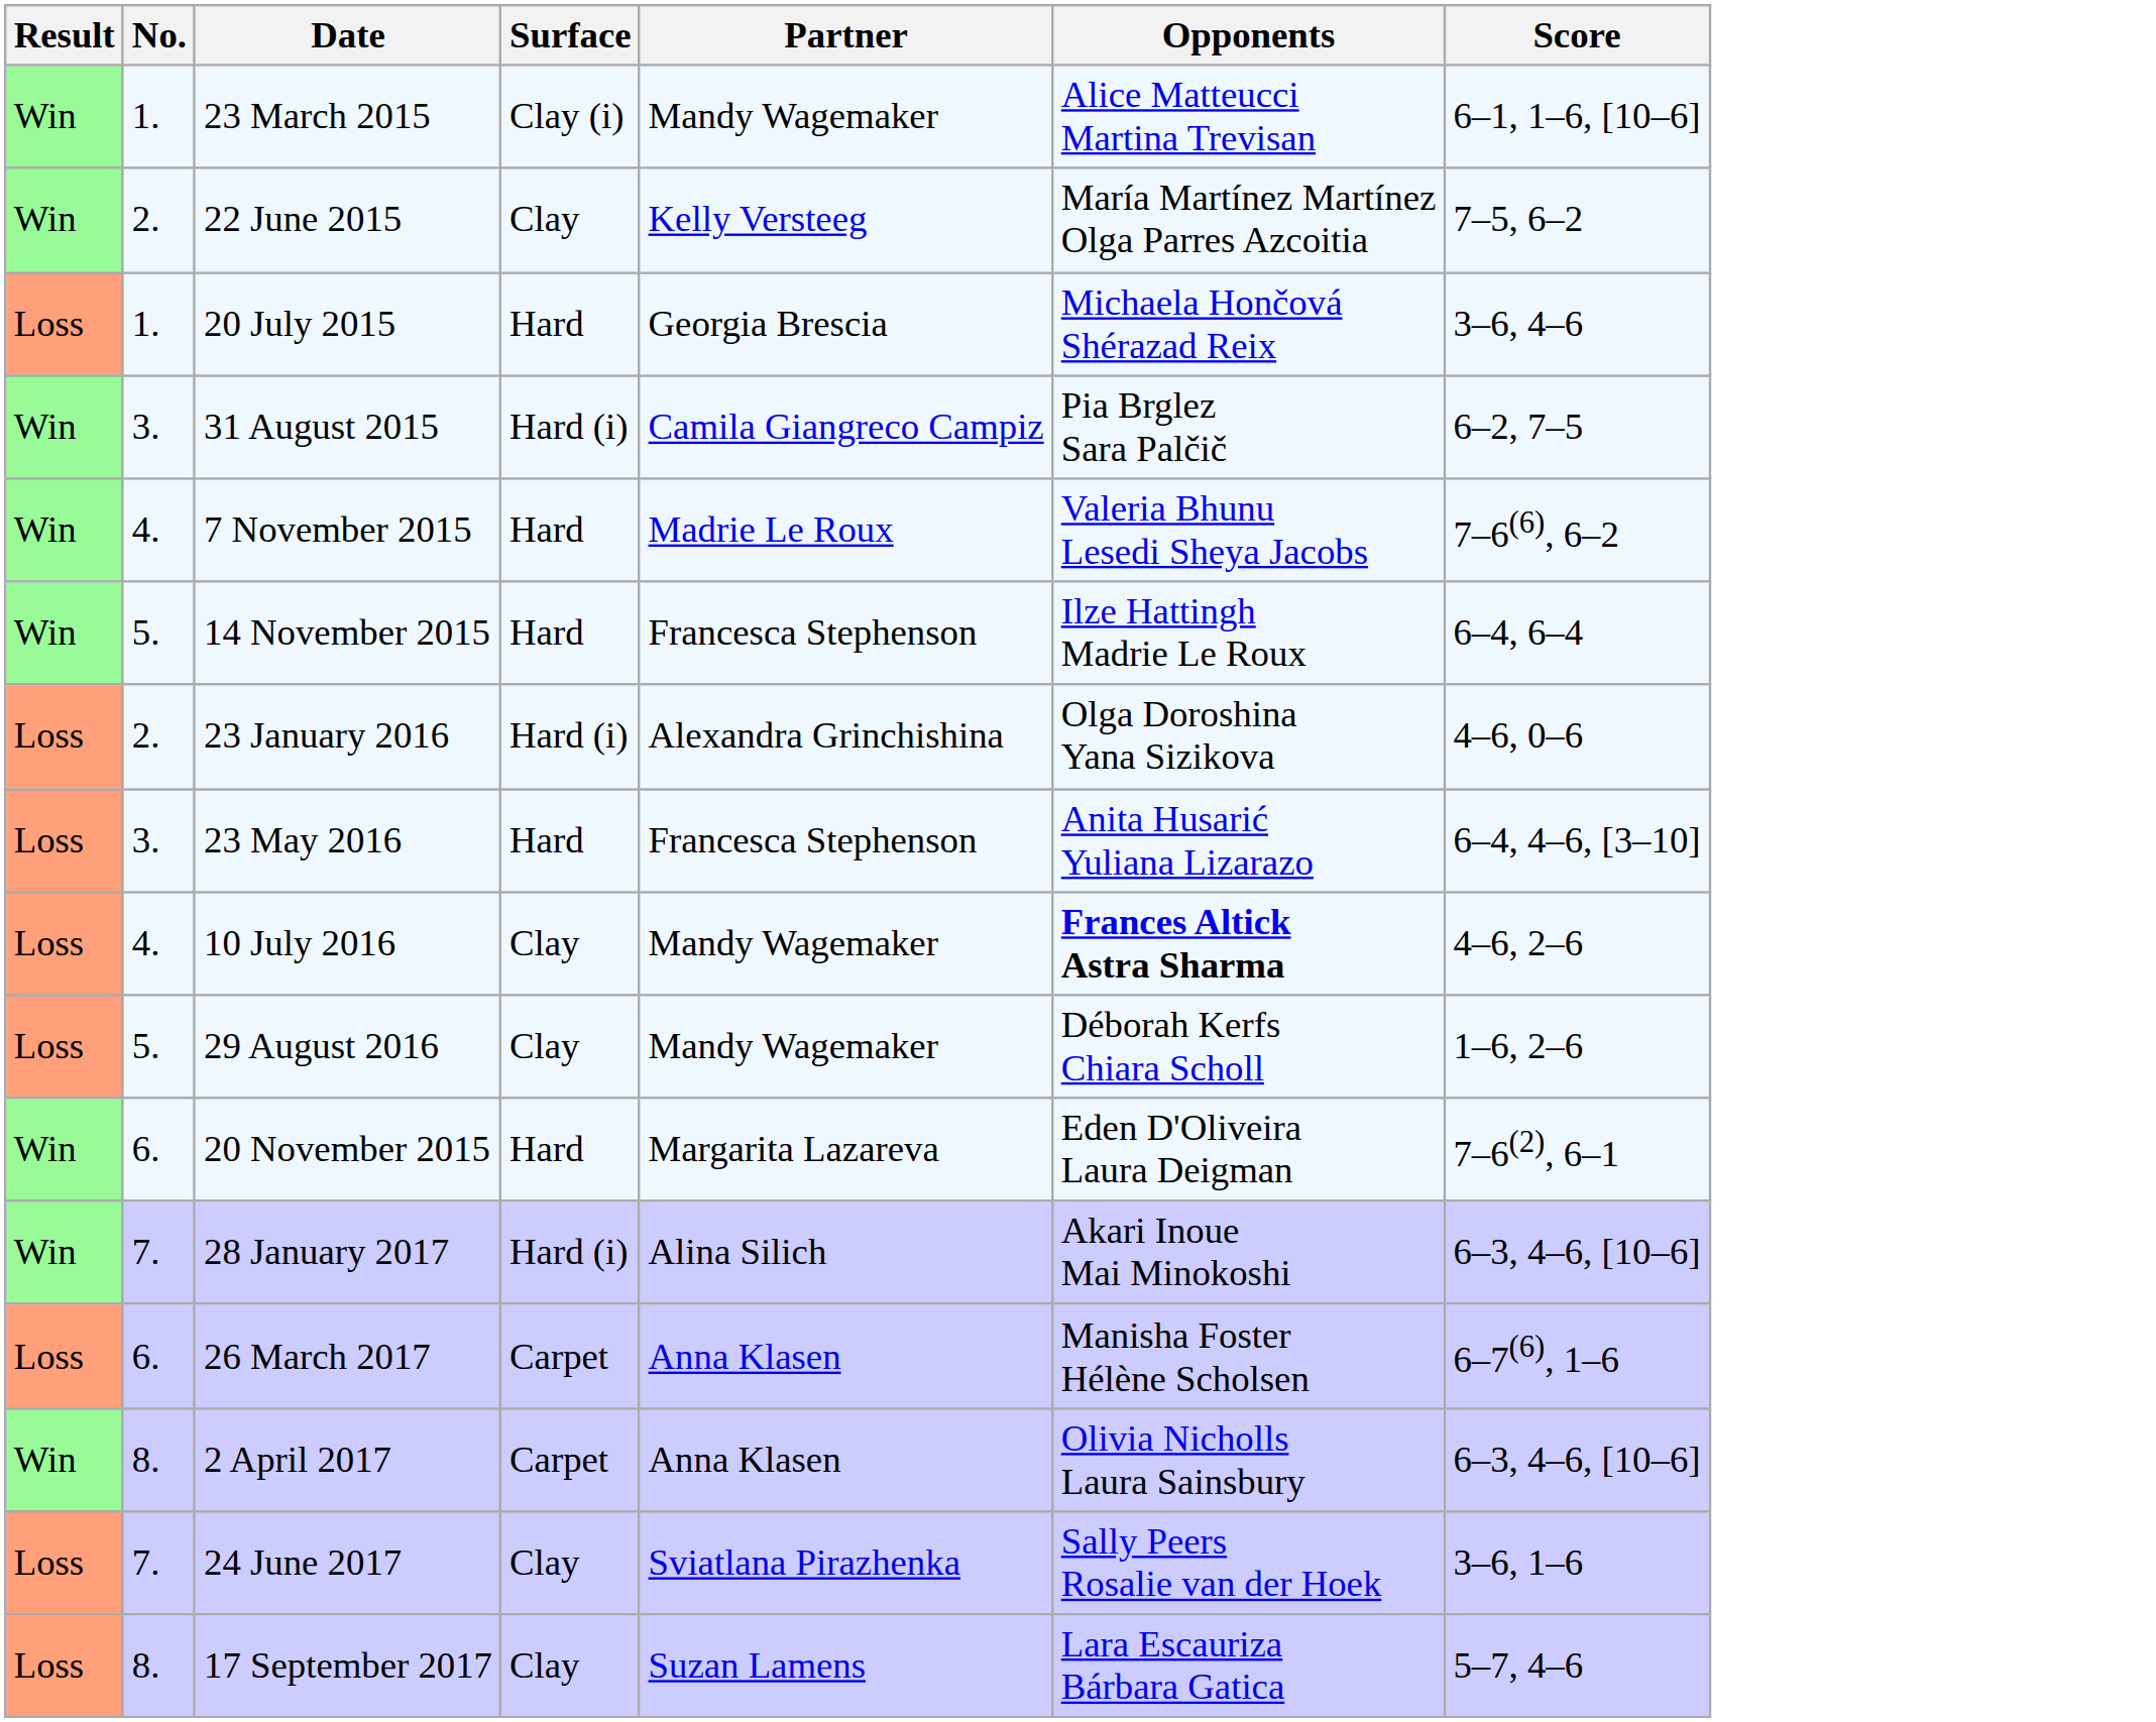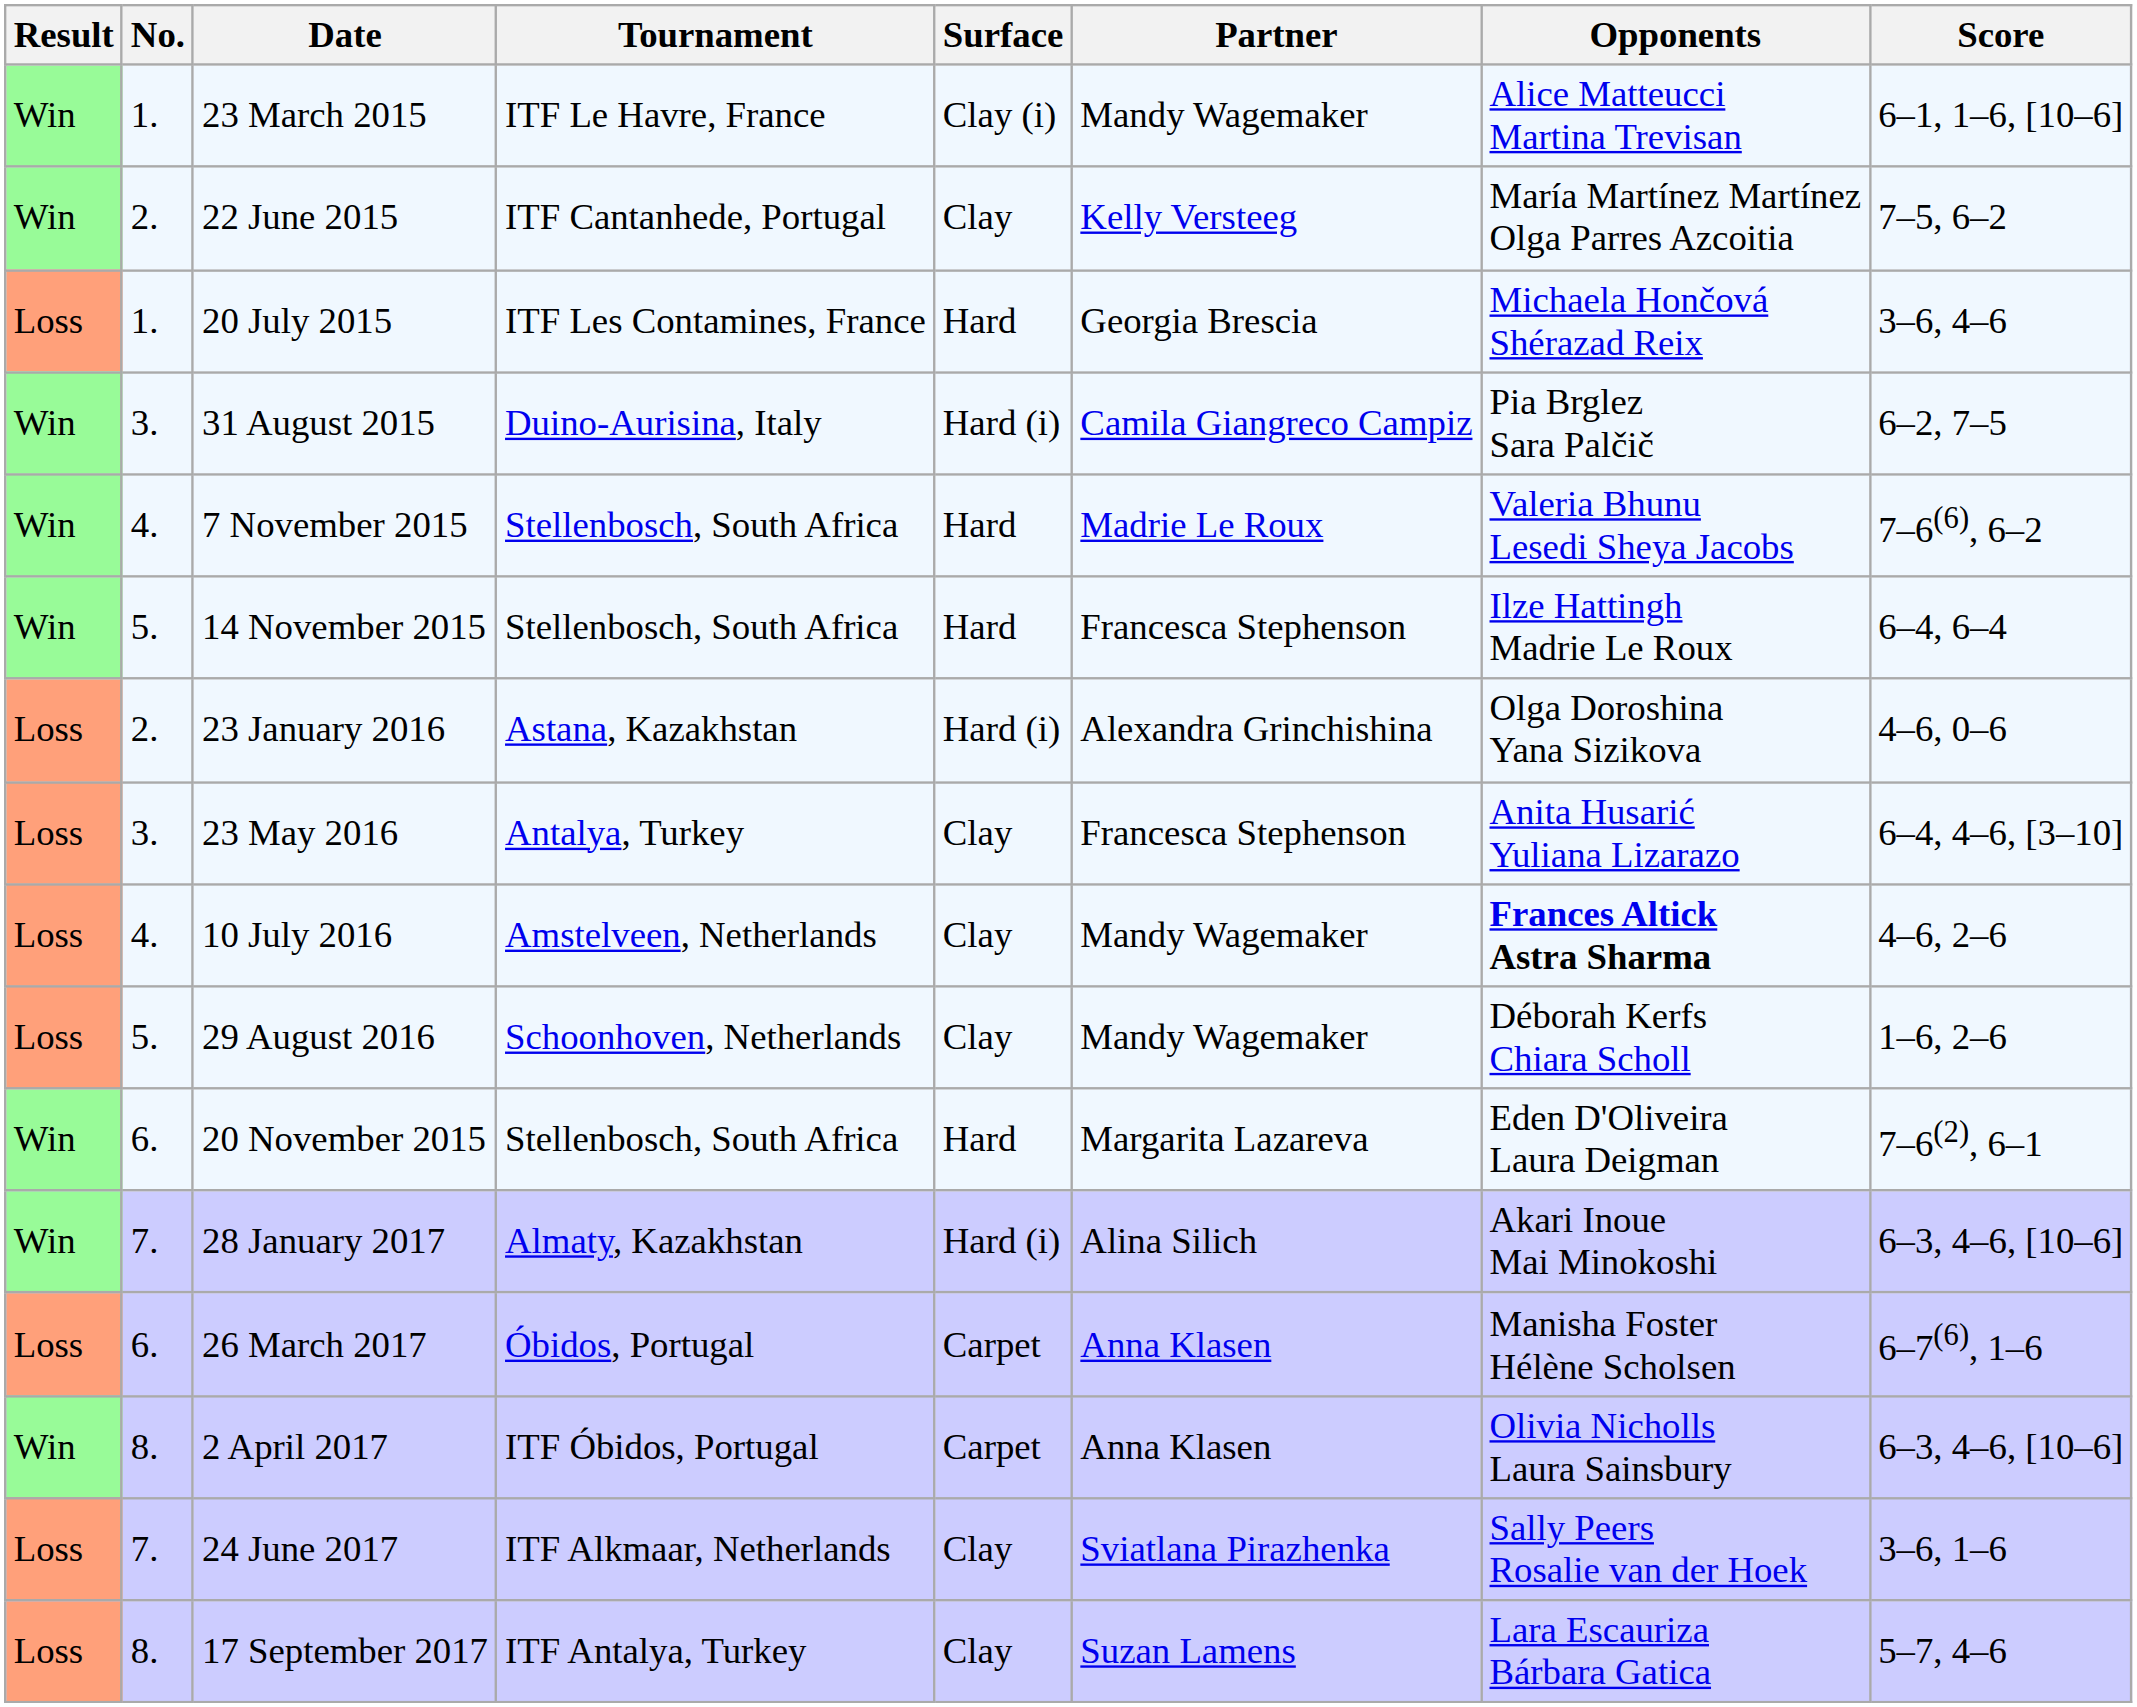 <table class="sortable wikitable" style="font-size:97%;">
 <tr>
 <th>Result</th>
 <th>No.</th>
 <th>Date</th>
+<th>Tournament</th>
 <th>Surface</th>
 <th>Partner</th>
 <th>Opponents</th>
 <th class="unsortable">Score</th>
 </tr>
 <tr style="background:#f0f8ff;">
 <td style="background:#98fb98;">Win</td>
 <td>1.</td>
 <td>23 March 2015</td>
+<td>ITF Le Havre, France</td>
 <td>Clay (i)</td>
 <td> Mandy Wagemaker</td>
 <td> <a href='#'>Alice Matteucci</a> <br>  <a href='#'>Martina Trevisan</a></td>
 <td>6–1, 1–6, [10–6]</td>
 </tr>
 <tr style="background:#f0f8ff;">
 <td style="background:#98fb98;">Win</td>
 <td>2.</td>
 <td>22 June 2015</td>
+<td>ITF Cantanhede, Portugal</td>
 <td>Clay</td>
 <td> <a href='#'>Kelly Versteeg</a></td>
 <td> María Martínez Martínez <br>  Olga Parres Azcoitia</td>
 <td>7–5, 6–2</td>
 </tr>
 <tr style="background:#f0f8ff;">
 <td style="background:#ffa07a;">Loss</td>
 <td>1.</td>
 <td>20 July 2015</td>
+<td>ITF Les Contamines, France</td>
 <td>Hard</td>
 <td> Georgia Brescia</td>
 <td> <a href='#'>Michaela Hončová</a> <br>  <a href='#'>Shérazad Reix</a></td>
 <td>3–6, 4–6</td>
 </tr>
 <tr style="background:#f0f8ff;">
 <td style="background:#98fb98;">Win</td>
 <td>3.</td>
 <td>31 August 2015</td>
+<td><a href='#'>Duino-Aurisina</a>, Italy</td>
 <td>Hard (i)</td>
 <td> <a href='#'>Camila Giangreco Campiz</a></td>
 <td> Pia Brglez <br>  Sara Palčič</td>
 <td>6–2, 7–5</td>
 </tr>
 <tr style="background:#f0f8ff;">
 <td style="background:#98fb98;">Win</td>
 <td>4.</td>
 <td>7 November 2015</td>
+<td><a href='#'>Stellenbosch</a>, South Africa</td>
 <td>Hard</td>
 <td> <a href='#'>Madrie Le Roux</a></td>
 <td> <a href='#'>Valeria Bhunu</a> <br>  <a href='#'>Lesedi Sheya Jacobs</a></td>
 <td>7–6<sup>(6)</sup>, 6–2</td>
 </tr>
 <tr style="background:#f0f8ff;">
 <td style="background:#98fb98;">Win</td>
 <td>5.</td>
 <td>14 November 2015</td>
+<td>Stellenbosch, South Africa</td>
 <td>Hard</td>
 <td> Francesca Stephenson</td>
 <td> <a href='#'>Ilze Hattingh</a> <br>  Madrie Le Roux</td>
 <td>6–4, 6–4</td>
 </tr>
 <tr style="background:#f0f8ff;">
 <td style="background:#ffa07a;">Loss</td>
 <td>2.</td>
 <td>23 January 2016</td>
+<td><a href='#'>Astana</a>, Kazakhstan</td>
 <td>Hard (i)</td>
 <td> Alexandra Grinchishina</td>
 <td> Olga Doroshina <br>  Yana Sizikova</td>
 <td>4–6, 0–6</td>
 </tr>
 <tr style="background:#f0f8ff;">
 <td style="background:#ffa07a;">Loss</td>
 <td>3.</td>
 <td>23 May 2016</td>
-<td>Hard</td>
+<td><a href='#'>Antalya</a>, Turkey</td>
+<td>Clay</td>
 <td> Francesca Stephenson</td>
 <td> <a href='#'>Anita Husarić</a> <br>  <a href='#'>Yuliana Lizarazo</a></td>
 <td>6–4, 4–6, [3–10]</td>
 </tr>
 <tr style="background:#f0f8ff;">
 <td style="background:#ffa07a;">Loss</td>
 <td>4.</td>
 <td>10 July 2016</td>
+<td><a href='#'>Amstelveen</a>, Netherlands</td>
 <td>Clay</td>
 <td> Mandy Wagemaker</td>
 <td><strong> <a href='#'>Frances Altick</a> <br>  Astra Sharma</strong></td>
 <td>4–6, 2–6</td>
 </tr>
 <tr style="background:#f0f8ff;">
 <td style="background:#ffa07a;">Loss</td>
 <td>5.</td>
 <td>29 August 2016</td>
+<td><a href='#'>Schoonhoven</a>, Netherlands</td>
 <td>Clay</td>
 <td> Mandy Wagemaker</td>
 <td> Déborah Kerfs <br>  <a href='#'>Chiara Scholl</a></td>
 <td>1–6, 2–6</td>
 </tr>
 <tr style="background:#f0f8ff;">
 <td style="background:#98fb98;">Win</td>
 <td>6.</td>
 <td>20 November 2015</td>
+<td>Stellenbosch, South Africa</td>
 <td>Hard</td>
 <td> Margarita Lazareva</td>
 <td> Eden D'Oliveira <br>  Laura Deigman</td>
 <td>7–6<sup>(2)</sup>, 6–1</td>
 </tr>
 <tr style="background:#ccccff;">
 <td style="background:#98fb98;">Win</td>
 <td>7.</td>
 <td>28 January 2017</td>
+<td><a href='#'>Almaty</a>, Kazakhstan</td>
 <td>Hard (i)</td>
 <td> Alina Silich</td>
 <td> Akari Inoue <br>  Mai Minokoshi</td>
 <td>6–3, 4–6, [10–6]</td>
 </tr>
 <tr style="background:#ccccff;">
 <td style="background:#ffa07a;">Loss</td>
 <td>6.</td>
 <td>26 March 2017</td>
+<td><a href='#'>Óbidos</a>, Portugal</td>
 <td>Carpet</td>
 <td> <a href='#'>Anna Klasen</a></td>
 <td> Manisha Foster <br>  Hélène Scholsen</td>
 <td>6–7<sup>(6)</sup>, 1–6</td>
 </tr>
 <tr style="background:#ccccff;">
 <td style="background:#98fb98;">Win</td>
 <td>8.</td>
 <td>2 April 2017</td>
+<td>ITF Óbidos, Portugal</td>
 <td>Carpet</td>
 <td> Anna Klasen</td>
 <td> <a href='#'>Olivia Nicholls</a> <br>  Laura Sainsbury</td>
 <td>6–3, 4–6, [10–6]</td>
 </tr>
 <tr style="background:#ccccff;">
 <td style="background:#ffa07a;">Loss</td>
 <td>7.</td>
 <td>24 June 2017</td>
+<td>ITF Alkmaar, Netherlands</td>
 <td>Clay</td>
 <td> <a href='#'>Sviatlana Pirazhenka</a></td>
 <td> <a href='#'>Sally Peers</a> <br>  <a href='#'>Rosalie van der Hoek</a></td>
 <td>3–6, 1–6</td>
 </tr>
 <tr style="background:#ccccff;">
 <td style="background:#ffa07a;">Loss</td>
 <td>8.</td>
 <td>17 September 2017</td>
+<td>ITF Antalya, Turkey</td>
 <td>Clay</td>
 <td> <a href='#'>Suzan Lamens</a></td>
 <td> <a href='#'>Lara Escauriza</a> <br>  <a href='#'>Bárbara Gatica</a></td>
 <td>5–7, 4–6</td>
 </tr>
 </table>
